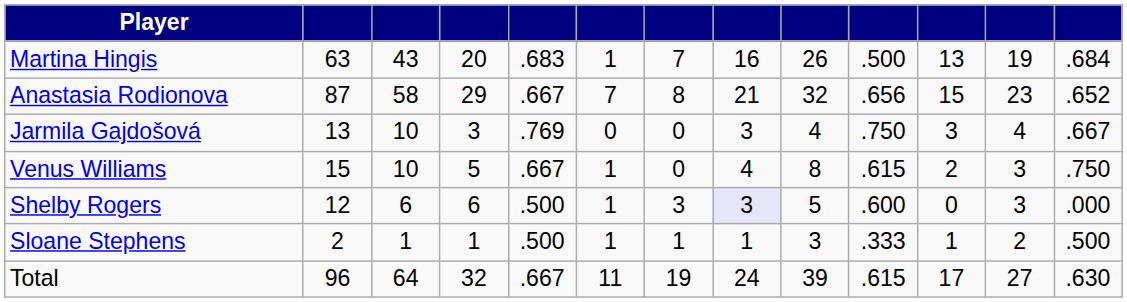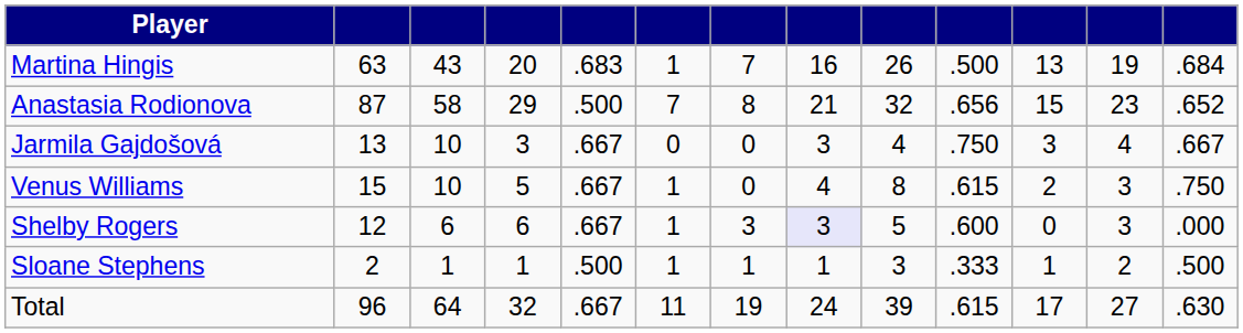 <table class="wikitable" style="text-align:center">
 <tr>
 <th style="background:navy; color:#fff" width="200px">Player</th>
 <th style="background:navy; color:#fff" width="40px"></th>
 <th style="background:navy; color:#fff" width="40px"></th>
 <th style="background:navy; color:#fff" width="40px"></th>
 <th style="background:navy; color:#fff" width="40px"></th>
 <th style="background:navy; color:#fff" width="40px"></th>
 <th style="background:navy; color:#fff" width="40px"></th>
 <th style="background:navy; color:#fff" width="40px"></th>
 <th style="background:navy; color:#fff" width="40px"></th>
 <th style="background:navy; color:#fff" width="40px"></th>
 <th style="background:navy; color:#fff" width="40px"></th>
 <th style="background:navy; color:#fff" width="40px"></th>
 <th style="background:navy; color:#fff" width="40px"></th>
 </tr>
 <tr>
 <td style="text-align:left"><a href='#'>Martina Hingis</a></td>
 <td>63</td>
 <td>43</td>
 <td>20</td>
 <td>.683</td>
 <td>1</td>
 <td>7</td>
 <td>16</td>
 <td>26</td>
 <td>.500</td>
 <td>13</td>
 <td>19</td>
 <td>.684</td>
 </tr>
 <tr>
 <td style="text-align:left"><a href='#'>Anastasia Rodionova</a></td>
 <td>87</td>
 <td>58</td>
 <td>29</td>
-<td>.667</td>
+<td>.500</td>
 <td>7</td>
 <td>8</td>
 <td>21</td>
 <td>32</td>
 <td>.656</td>
 <td>15</td>
 <td>23</td>
 <td>.652</td>
 </tr>
 <tr>
 <td style="text-align:left"><a href='#'>Jarmila Gajdošová</a></td>
 <td>13</td>
 <td>10</td>
 <td>3</td>
-<td>.769</td>
+<td>.667</td>
 <td>0</td>
 <td>0</td>
 <td>3</td>
 <td>4</td>
 <td>.750</td>
 <td>3</td>
 <td>4</td>
 <td>.667</td>
 </tr>
 <tr>
 <td style="text-align:left"><a href='#'>Venus Williams</a></td>
 <td>15</td>
 <td>10</td>
 <td>5</td>
 <td>.667</td>
 <td>1</td>
 <td>0</td>
 <td>4</td>
 <td>8</td>
 <td>.615</td>
 <td>2</td>
 <td>3</td>
 <td>.750</td>
 </tr>
 <tr>
 <td style="text-align:left"><a href='#'>Shelby Rogers</a></td>
 <td>12</td>
 <td>6</td>
 <td>6</td>
-<td>.500</td>
+<td>.667</td>
 <td>1</td>
 <td>3</td>
 <td style="background: lavender;">3</td>
 <td>5</td>
 <td>.600</td>
 <td>0</td>
 <td>3</td>
 <td>.000</td>
 </tr>
 <tr>
 <td style="text-align:left"><a href='#'>Sloane Stephens</a></td>
 <td>2</td>
 <td>1</td>
 <td>1</td>
 <td>.500</td>
 <td>1</td>
 <td>1</td>
 <td>1</td>
 <td>3</td>
 <td>.333</td>
 <td>1</td>
 <td>2</td>
 <td>.500</td>
 </tr>
 <tr>
 <td style="text-align:left">Total</td>
 <td>96</td>
 <td>64</td>
 <td>32</td>
 <td>.667</td>
 <td>11</td>
 <td>19</td>
 <td>24</td>
 <td>39</td>
 <td>.615</td>
 <td>17</td>
 <td>27</td>
 <td>.630</td>
 </tr>
 </table>
